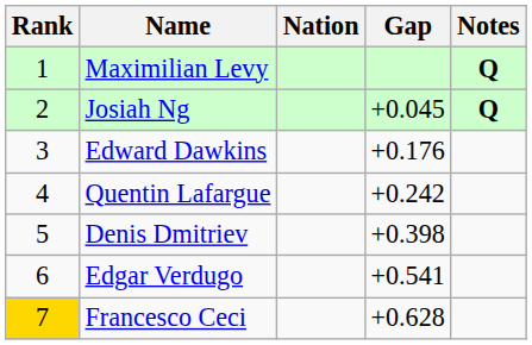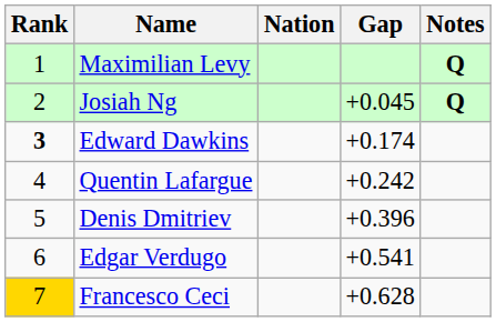 <table class="wikitable sortable" style="text-align:center">
 <tr>
 <th>Rank</th>
 <th>Name</th>
 <th>Nation</th>
 <th>Gap</th>
 <th>Notes</th>
 </tr>
 <tr bgcolor=ccffcc>
 <td>1</td>
 <td align=left><a href='#'>Maximilian Levy</a></td>
 <td align=left></td>
 <td></td>
 <td><strong>Q</strong></td>
 </tr>
 <tr bgcolor=ccffcc>
 <td>2</td>
 <td align=left><a href='#'>Josiah Ng</a></td>
 <td align=left></td>
 <td>+0.045</td>
 <td><strong>Q</strong></td>
 </tr>
 <tr>
-<td>3</td>
+<td><strong>3</strong></td>
 <td align=left><a href='#'>Edward Dawkins</a></td>
 <td align=left></td>
-<td>+0.176</td>
+<td>+0.174</td>
 <td></td>
 </tr>
 <tr>
 <td>4</td>
 <td align=left><a href='#'>Quentin Lafargue</a></td>
 <td align=left></td>
 <td>+0.242</td>
 <td></td>
 </tr>
 <tr>
 <td>5</td>
 <td align=left><a href='#'>Denis Dmitriev</a></td>
 <td align=left></td>
-<td>+0.398</td>
+<td>+0.396</td>
 <td></td>
 </tr>
 <tr>
 <td>6</td>
 <td align=left><a href='#'>Edgar Verdugo</a></td>
 <td align=left></td>
 <td>+0.541</td>
 <td></td>
 </tr>
 <tr>
 <td style="background: gold;">7</td>
 <td align=left><a href='#'>Francesco Ceci</a></td>
 <td align=left></td>
 <td>+0.628</td>
 <td></td>
 </tr>
 </table>
